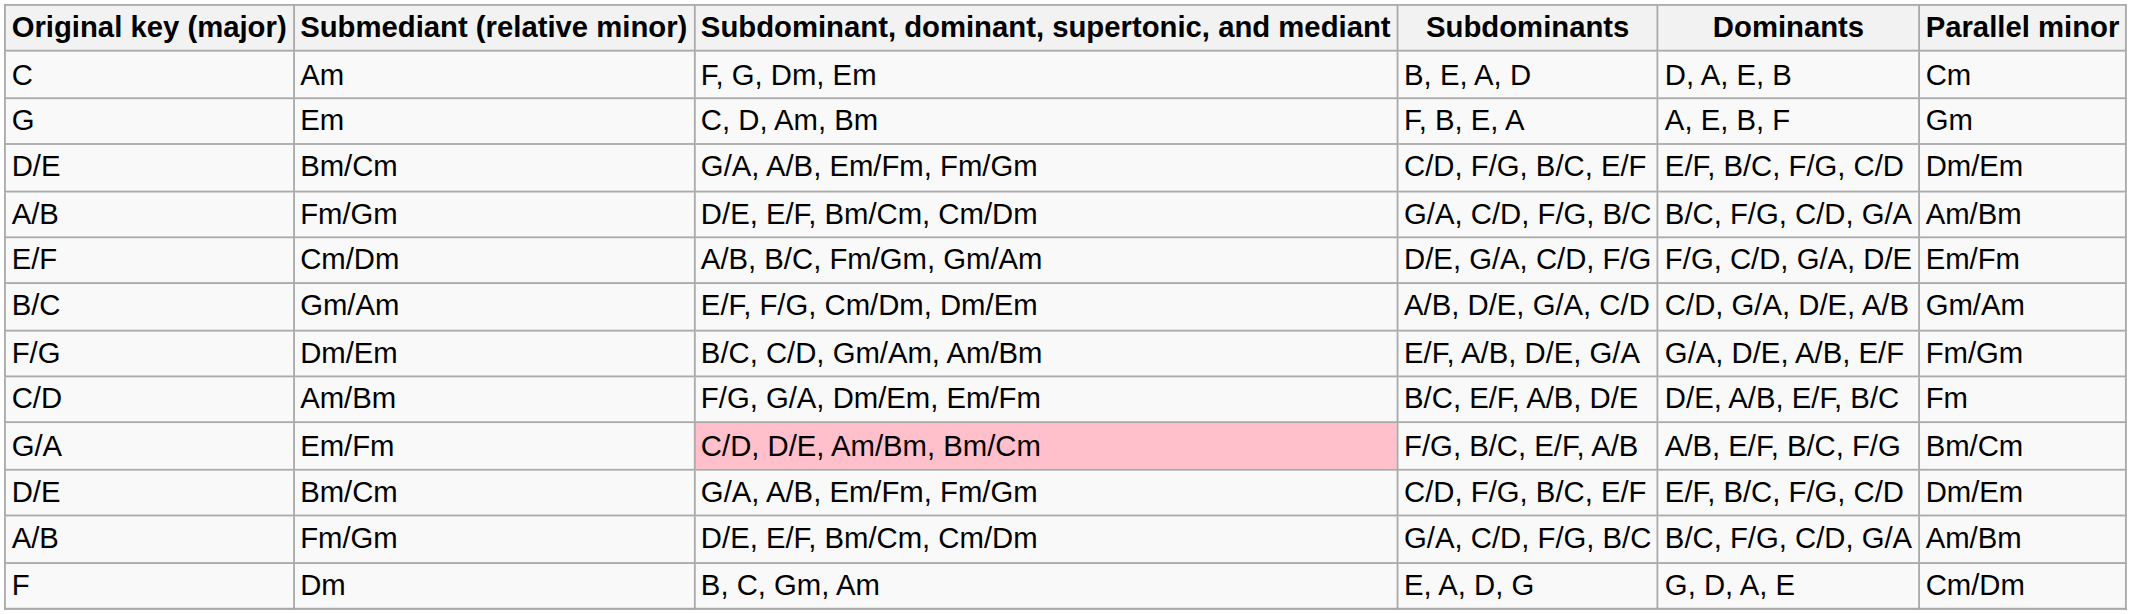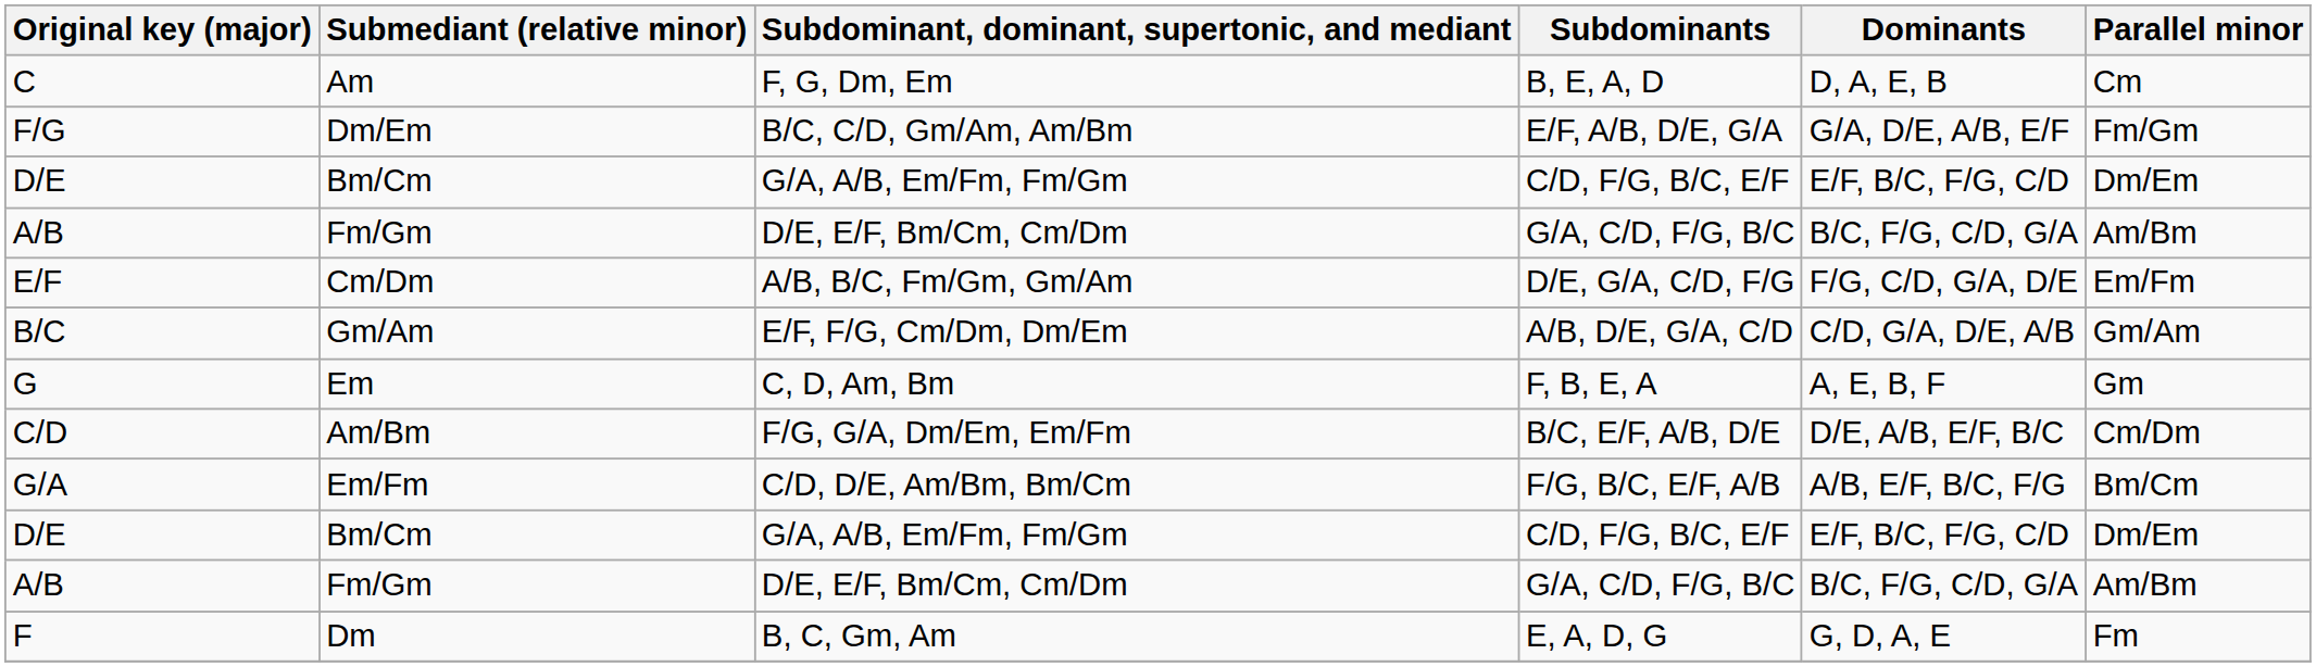 <table class="wikitable">
 <tr>
 <th>Original key (major)</th>
 <th>Submediant (relative minor)</th>
 <th>Subdominant, dominant, supertonic, and mediant</th>
 <th>Subdominants</th>
 <th>Dominants</th>
 <th>Parallel minor</th>
 </tr>
 <tr>
 <td>C</td>
 <td>Am</td>
 <td>F, G, Dm, Em</td>
 <td>B, E, A, D</td>
 <td>D, A, E, B</td>
 <td>Cm</td>
 </tr>
 <tr>
-<td>G</td>
-<td>Em</td>
-<td>C, D, Am, Bm</td>
-<td>F, B, E, A</td>
-<td>A, E, B, F</td>
-<td>Gm</td>
+<td>F/G</td>
+<td>Dm/Em</td>
+<td>B/C, C/D, Gm/Am, Am/Bm</td>
+<td>E/F, A/B, D/E, G/A</td>
+<td>G/A, D/E, A/B, E/F</td>
+<td>Fm/Gm</td>
 </tr>
 <tr>
 <td>D/E</td>
 <td>Bm/Cm</td>
 <td>G/A, A/B, Em/Fm, Fm/Gm</td>
 <td>C/D, F/G, B/C, E/F</td>
 <td>E/F, B/C, F/G, C/D</td>
 <td>Dm/Em</td>
 </tr>
 <tr>
 <td>A/B</td>
 <td>Fm/Gm</td>
 <td>D/E, E/F, Bm/Cm, Cm/Dm</td>
 <td>G/A, C/D, F/G, B/C</td>
 <td>B/C, F/G, C/D, G/A</td>
 <td>Am/Bm</td>
 </tr>
 <tr>
 <td>E/F</td>
 <td>Cm/Dm</td>
 <td>A/B, B/C, Fm/Gm, Gm/Am</td>
 <td>D/E, G/A, C/D, F/G</td>
 <td>F/G, C/D, G/A, D/E</td>
 <td>Em/Fm</td>
 </tr>
 <tr>
 <td>B/C</td>
 <td>Gm/Am</td>
 <td>E/F, F/G, Cm/Dm, Dm/Em</td>
 <td>A/B, D/E, G/A, C/D</td>
 <td>C/D, G/A, D/E, A/B</td>
 <td>Gm/Am</td>
 </tr>
 <tr>
-<td>F/G</td>
-<td>Dm/Em</td>
-<td>B/C, C/D, Gm/Am, Am/Bm</td>
-<td>E/F, A/B, D/E, G/A</td>
-<td>G/A, D/E, A/B, E/F</td>
-<td>Fm/Gm</td>
+<td>G</td>
+<td>Em</td>
+<td>C, D, Am, Bm</td>
+<td>F, B, E, A</td>
+<td>A, E, B, F</td>
+<td>Gm</td>
 </tr>
 <tr>
 <td>C/D</td>
 <td>Am/Bm</td>
 <td>F/G, G/A, Dm/Em, Em/Fm</td>
 <td>B/C, E/F, A/B, D/E</td>
 <td>D/E, A/B, E/F, B/C</td>
-<td>Fm</td>
+<td>Cm/Dm</td>
 </tr>
 <tr>
 <td>G/A</td>
 <td>Em/Fm</td>
-<td style="background: pink;">C/D, D/E, Am/Bm, Bm/Cm</td>
+<td>C/D, D/E, Am/Bm, Bm/Cm</td>
 <td>F/G, B/C, E/F, A/B</td>
 <td>A/B, E/F, B/C, F/G</td>
 <td>Bm/Cm</td>
 </tr>
 <tr>
 <td>D/E</td>
 <td>Bm/Cm</td>
 <td>G/A, A/B, Em/Fm, Fm/Gm</td>
 <td>C/D, F/G, B/C, E/F</td>
 <td>E/F, B/C, F/G, C/D</td>
 <td>Dm/Em</td>
 </tr>
 <tr>
 <td>A/B</td>
 <td>Fm/Gm</td>
 <td>D/E, E/F, Bm/Cm, Cm/Dm</td>
 <td>G/A, C/D, F/G, B/C</td>
 <td>B/C, F/G, C/D, G/A</td>
 <td>Am/Bm</td>
 </tr>
 <tr>
 <td>F</td>
 <td>Dm</td>
 <td>B, C, Gm, Am</td>
 <td>E, A, D, G</td>
 <td>G, D, A, E</td>
-<td>Cm/Dm</td>
+<td>Fm</td>
 </tr>
 <tr>
 </tr>
 </table>
